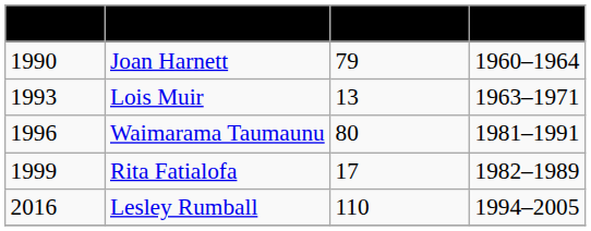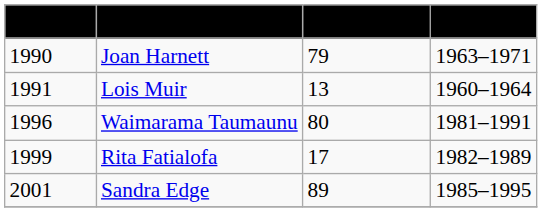 <table class="wikitable collapsible" border="1">
 <tr>
 <th style="background:black;"><span>Inducted</span></th>
 <th style="background:black;"><span>Player</span></th>
 <th style="background:black;"><span>Appearances</span></th>
 <th style="background:black;"><span>Years</span></th>
 </tr>
 <tr>
 <td>1990</td>
 <td><a href='#'>Joan Harnett</a></td>
 <td>79</td>
-<td>1960–1964</td>
+<td>1963–1971</td>
 </tr>
 <tr>
-<td>1993</td>
+<td>1991</td>
 <td><a href='#'>Lois Muir</a></td>
 <td>13</td>
-<td>1963–1971</td>
+<td>1960–1964</td>
 </tr>
 <tr>
 <td>1996</td>
 <td><a href='#'>Waimarama Taumaunu</a></td>
 <td>80</td>
 <td>1981–1991</td>
 </tr>
 <tr>
 <td>1999</td>
 <td><a href='#'>Rita Fatialofa</a></td>
 <td>17</td>
 <td>1982–1989</td>
 </tr>
 <tr>
-<td>2016</td>
-<td><a href='#'>Lesley Rumball</a></td>
-<td>110</td>
-<td>1994–2005</td>
+<td>2001</td>
+<td><a href='#'>Sandra Edge</a></td>
+<td>89</td>
+<td>1985–1995</td>
 </tr>
 <tr>
 </tr>
 </table>
